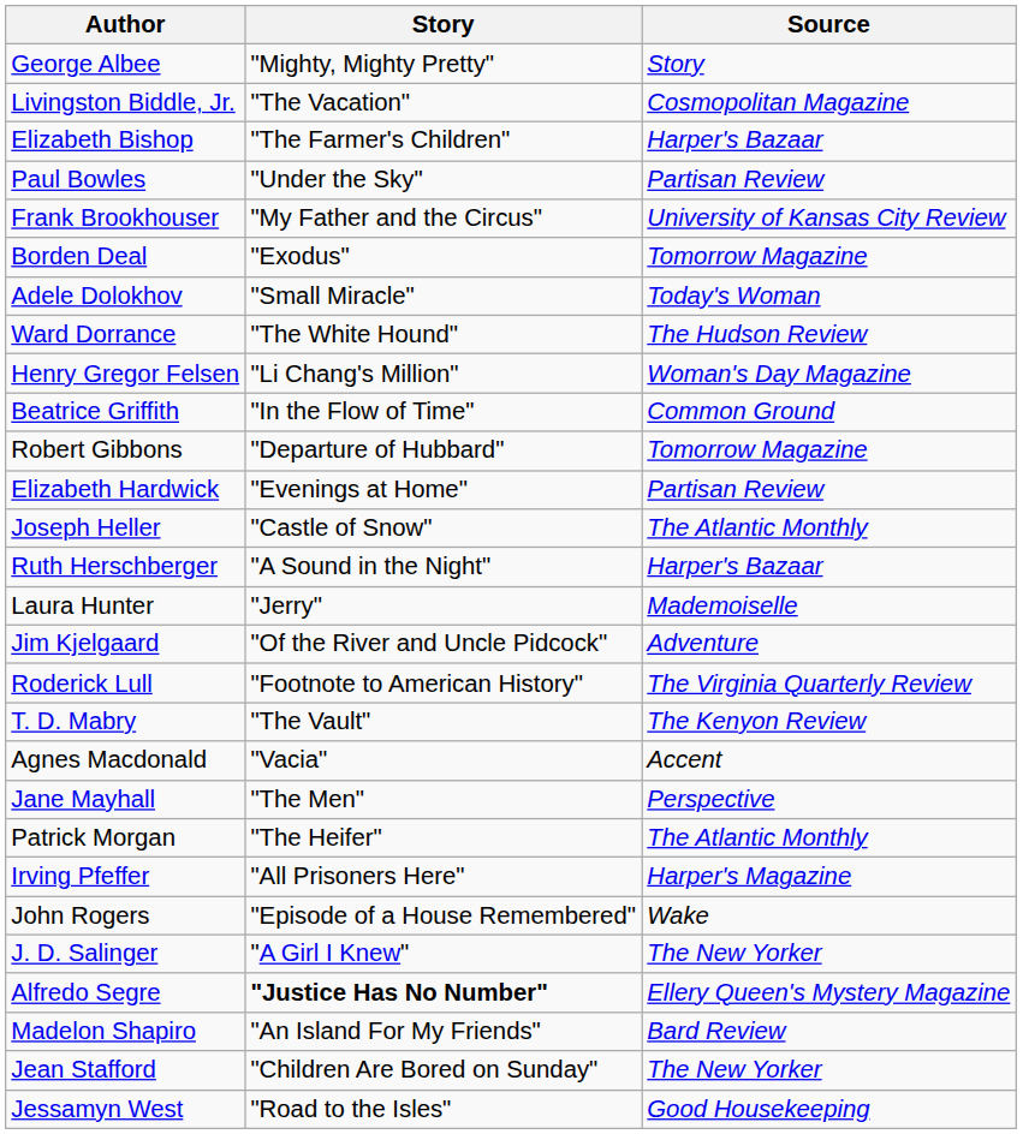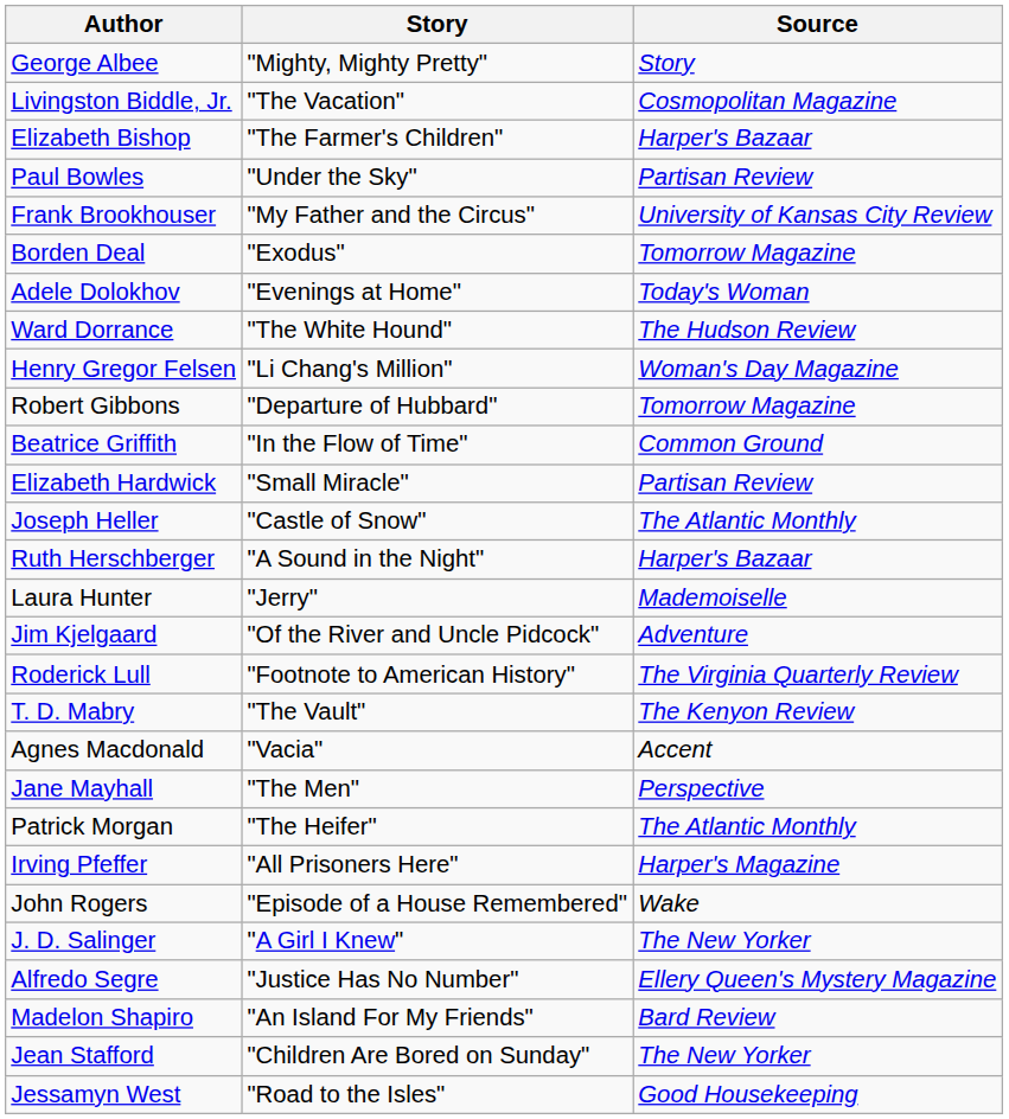 <table class="wikitable">
 <tr>
 <th>Author</th>
 <th>Story</th>
 <th>Source</th>
 </tr>
 <tr>
 <td><a href='#'>George Albee</a></td>
 <td>"Mighty, Mighty Pretty"</td>
 <td><a href='#'><em>Story</em></a></td>
 </tr>
 <tr>
 <td><a href='#'>Livingston Biddle, Jr.</a></td>
 <td>"The Vacation"</td>
 <td><em><a href='#'>Cosmopolitan Magazine</a></em></td>
 </tr>
 <tr>
 <td><a href='#'>Elizabeth Bishop</a></td>
 <td>"The Farmer's Children"</td>
 <td><em><a href='#'>Harper's Bazaar</a></em></td>
 </tr>
 <tr>
 <td><a href='#'>Paul Bowles</a></td>
 <td>"Under the Sky"</td>
 <td><em><a href='#'>Partisan Review</a></em></td>
 </tr>
 <tr>
 <td><a href='#'>Frank Brookhouser</a></td>
 <td>"My Father and the Circus"</td>
 <td><em><a href='#'>University of Kansas City Review</a></em></td>
 </tr>
 <tr>
 <td><a href='#'>Borden Deal</a></td>
 <td>"Exodus"</td>
 <td><em><a href='#'>Tomorrow Magazine</a></em></td>
 </tr>
 <tr>
 <td><a href='#'>Adele Dolokhov</a></td>
-<td>"Small Miracle"</td>
+<td>"Evenings at Home"</td>
 <td><em><a href='#'>Today's Woman</a></em></td>
 </tr>
 <tr>
 <td><a href='#'>Ward Dorrance</a></td>
 <td>"The White Hound"</td>
 <td><em><a href='#'>The Hudson Review</a></em></td>
 </tr>
 <tr>
 <td><a href='#'>Henry Gregor Felsen</a></td>
 <td>"Li Chang's Million"</td>
 <td><em><a href='#'>Woman's Day Magazine</a></em></td>
 </tr>
 <tr>
+<td>Robert Gibbons</td>
+<td>"Departure of Hubbard"</td>
+<td><em><a href='#'>Tomorrow Magazine</a></em></td>
+</tr>
+<tr>
 <td><a href='#'>Beatrice Griffith</a></td>
 <td>"In the Flow of Time"</td>
 <td><em><a href='#'>Common Ground</a></em></td>
 </tr>
 <tr>
-<td>Robert Gibbons</td>
-<td>"Departure of Hubbard"</td>
-<td><em><a href='#'>Tomorrow Magazine</a></em></td>
-</tr>
-<tr>
 <td><a href='#'>Elizabeth Hardwick</a></td>
-<td>"Evenings at Home"</td>
+<td>"Small Miracle"</td>
 <td><em><a href='#'>Partisan Review</a></em></td>
 </tr>
 <tr>
 <td><a href='#'>Joseph Heller</a></td>
 <td>"Castle of Snow"</td>
 <td><em><a href='#'>The Atlantic Monthly</a></em></td>
 </tr>
 <tr>
 <td><a href='#'>Ruth Herschberger</a></td>
 <td>"A Sound in the Night"</td>
 <td><em><a href='#'>Harper's Bazaar</a></em></td>
 </tr>
 <tr>
 <td>Laura Hunter</td>
 <td>"Jerry"</td>
 <td><a href='#'><em>Mademoiselle</em></a></td>
 </tr>
 <tr>
 <td><a href='#'>Jim Kjelgaard</a></td>
 <td>"Of the River and Uncle Pidcock"</td>
 <td><a href='#'><em>Adventure</em></a></td>
 </tr>
 <tr>
 <td><a href='#'>Roderick Lull</a></td>
 <td>"Footnote to American History"</td>
 <td><em><a href='#'>The Virginia Quarterly Review</a></em></td>
 </tr>
 <tr>
 <td><a href='#'>T. D. Mabry</a></td>
 <td>"The Vault"</td>
 <td><em><a href='#'>The Kenyon Review</a></em></td>
 </tr>
 <tr>
 <td>Agnes Macdonald</td>
 <td>"Vacia"</td>
 <td><em>Accent</em></td>
 </tr>
 <tr>
 <td><a href='#'>Jane Mayhall</a></td>
 <td>"The Men"</td>
 <td><em><a href='#'>Perspective</a></em></td>
 </tr>
 <tr>
 <td>Patrick Morgan</td>
 <td>"The Heifer"</td>
 <td><em><a href='#'>The Atlantic Monthly</a></em></td>
 </tr>
 <tr>
 <td><a href='#'>Irving Pfeffer</a></td>
 <td>"All Prisoners Here"</td>
 <td><em><a href='#'>Harper's Magazine</a></em></td>
 </tr>
 <tr>
 <td>John Rogers</td>
 <td>"Episode of a House Remembered"</td>
 <td><em>Wake</em></td>
 </tr>
 <tr>
 <td><a href='#'>J. D. Salinger</a></td>
 <td>"<a href='#'>A Girl I Knew</a>"</td>
 <td><em><a href='#'>The New Yorker</a></em></td>
 </tr>
 <tr>
 <td><a href='#'>Alfredo Segre</a></td>
-<td><strong>"Justice Has No Number"</strong></td>
+<td>"Justice Has No Number"</td>
 <td><em><a href='#'>Ellery Queen's Mystery Magazine</a></em></td>
 </tr>
 <tr>
 <td><a href='#'>Madelon Shapiro</a></td>
 <td>"An Island For My Friends"</td>
 <td><em><a href='#'>Bard Review</a></em></td>
 </tr>
 <tr>
 <td><a href='#'>Jean Stafford</a></td>
 <td>"Children Are Bored on Sunday"</td>
 <td><em><a href='#'>The New Yorker</a></em></td>
 </tr>
 <tr>
 <td><a href='#'>Jessamyn West</a></td>
 <td>"Road to the Isles"</td>
 <td><em><a href='#'>Good Housekeeping</a></em></td>
 </tr>
 </table>
